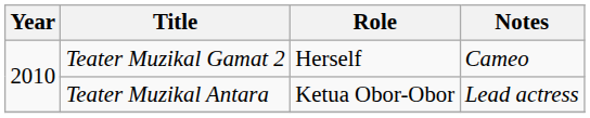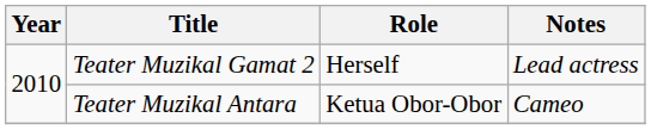 <table class="wikitable">
 <tr>
 <th>Year</th>
 <th>Title</th>
 <th>Role</th>
 <th>Notes</th>
 </tr>
 <tr>
 <td rowspan="2">2010</td>
 <td><em>Teater Muzikal Gamat 2</em></td>
 <td>Herself</td>
-<td><em>Cameo</em></td>
+<td><em>Lead actress</em></td>
 </tr>
 <tr>
 <td><em>Teater Muzikal Antara</em></td>
 <td>Ketua Obor-Obor</td>
-<td><em>Lead actress</em></td>
+<td><em>Cameo</em></td>
 </tr>
 <tr>
 </tr>
 </table>
